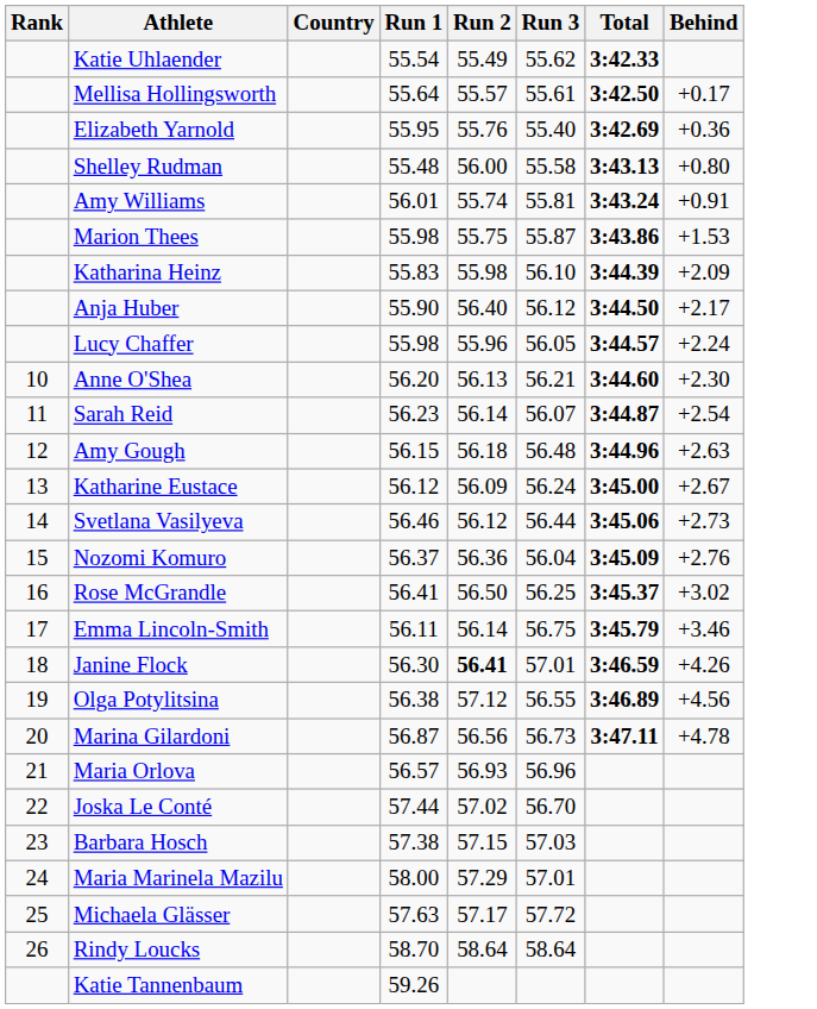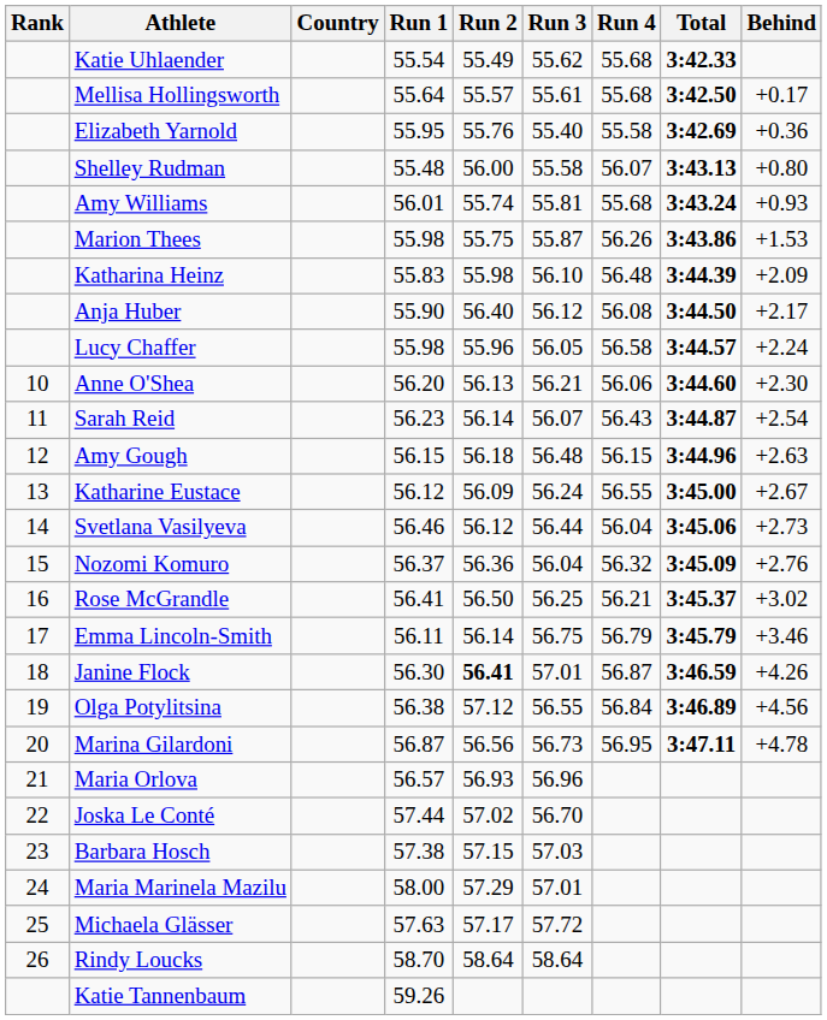 <table class="wikitable sortable" style="text-align:center">
 <tr bgcolor=efefef>
 <th>Rank</th>
 <th>Athlete</th>
 <th>Country</th>
 <th>Run 1</th>
 <th>Run 2</th>
 <th>Run 3</th>
+<th>Run 4</th>
 <th>Total</th>
 <th>Behind</th>
 </tr>
 <tr>
 <td></td>
 <td align=left><a href='#'>Katie Uhlaender</a></td>
 <td align=left></td>
 <td>55.54</td>
 <td>55.49</td>
 <td>55.62</td>
+<td>55.68</td>
 <td><strong>3:42.33</strong></td>
 <td></td>
 </tr>
 <tr>
 <td></td>
 <td align=left><a href='#'>Mellisa Hollingsworth</a></td>
 <td align=left></td>
 <td>55.64</td>
 <td>55.57</td>
 <td>55.61</td>
+<td>55.68</td>
 <td><strong>3:42.50</strong></td>
 <td>+0.17</td>
 </tr>
 <tr>
 <td></td>
 <td align=left><a href='#'>Elizabeth Yarnold</a></td>
 <td align=left></td>
 <td>55.95</td>
 <td>55.76</td>
 <td>55.40</td>
+<td>55.58</td>
 <td><strong>3:42.69</strong></td>
 <td>+0.36</td>
 </tr>
 <tr>
 <td></td>
 <td align=left><a href='#'>Shelley Rudman</a></td>
 <td align=left></td>
 <td>55.48</td>
 <td>56.00</td>
 <td>55.58</td>
+<td>56.07</td>
 <td><strong>3:43.13</strong></td>
 <td>+0.80</td>
 </tr>
 <tr>
 <td></td>
 <td align=left><a href='#'>Amy Williams</a></td>
 <td align=left></td>
 <td>56.01</td>
 <td>55.74</td>
 <td>55.81</td>
+<td>55.68</td>
 <td><strong>3:43.24</strong></td>
-<td>+0.91</td>
+<td>+0.93</td>
 </tr>
 <tr>
 <td></td>
 <td align=left><a href='#'>Marion Thees</a></td>
 <td align=left></td>
 <td>55.98</td>
 <td>55.75</td>
 <td>55.87</td>
+<td>56.26</td>
 <td><strong>3:43.86</strong></td>
 <td>+1.53</td>
 </tr>
 <tr>
 <td></td>
 <td align=left><a href='#'>Katharina Heinz</a></td>
 <td align=left></td>
 <td>55.83</td>
 <td>55.98</td>
 <td>56.10</td>
+<td>56.48</td>
 <td><strong>3:44.39</strong></td>
 <td>+2.09</td>
 </tr>
 <tr>
 <td></td>
 <td align=left><a href='#'>Anja Huber</a></td>
 <td align=left></td>
 <td>55.90</td>
 <td>56.40</td>
 <td>56.12</td>
+<td>56.08</td>
 <td><strong>3:44.50</strong></td>
 <td>+2.17</td>
 </tr>
 <tr>
 <td></td>
 <td align=left><a href='#'>Lucy Chaffer</a></td>
 <td align=left></td>
 <td>55.98</td>
 <td>55.96</td>
 <td>56.05</td>
+<td>56.58</td>
 <td><strong>3:44.57</strong></td>
 <td>+2.24</td>
 </tr>
 <tr>
 <td>10</td>
 <td align=left><a href='#'>Anne O'Shea</a></td>
 <td align=left></td>
 <td>56.20</td>
 <td>56.13</td>
 <td>56.21</td>
+<td>56.06</td>
 <td><strong>3:44.60</strong></td>
 <td>+2.30</td>
 </tr>
 <tr>
 <td>11</td>
 <td align=left><a href='#'>Sarah Reid</a></td>
 <td align=left></td>
 <td>56.23</td>
 <td>56.14</td>
 <td>56.07</td>
+<td>56.43</td>
 <td><strong>3:44.87</strong></td>
 <td>+2.54</td>
 </tr>
 <tr>
 <td>12</td>
 <td align=left><a href='#'>Amy Gough</a></td>
 <td align=left></td>
 <td>56.15</td>
 <td>56.18</td>
 <td>56.48</td>
+<td>56.15</td>
 <td><strong>3:44.96</strong></td>
 <td>+2.63</td>
 </tr>
 <tr>
 <td>13</td>
 <td align=left><a href='#'>Katharine Eustace</a></td>
 <td align=left></td>
 <td>56.12</td>
 <td>56.09</td>
 <td>56.24</td>
+<td>56.55</td>
 <td><strong>3:45.00</strong></td>
 <td>+2.67</td>
 </tr>
 <tr>
 <td>14</td>
 <td align=left><a href='#'>Svetlana Vasilyeva</a></td>
 <td align=left></td>
 <td>56.46</td>
 <td>56.12</td>
 <td>56.44</td>
+<td>56.04</td>
 <td><strong>3:45.06</strong></td>
 <td>+2.73</td>
 </tr>
 <tr>
 <td>15</td>
 <td align=left><a href='#'>Nozomi Komuro</a></td>
 <td align=left></td>
 <td>56.37</td>
 <td>56.36</td>
 <td>56.04</td>
+<td>56.32</td>
 <td><strong>3:45.09</strong></td>
 <td>+2.76</td>
 </tr>
 <tr>
 <td>16</td>
 <td align=left><a href='#'>Rose McGrandle</a></td>
 <td align=left></td>
 <td>56.41</td>
 <td>56.50</td>
 <td>56.25</td>
+<td>56.21</td>
 <td><strong>3:45.37</strong></td>
 <td>+3.02</td>
 </tr>
 <tr>
 <td>17</td>
 <td align=left><a href='#'>Emma Lincoln-Smith</a></td>
 <td align=left></td>
 <td>56.11</td>
 <td>56.14</td>
 <td>56.75</td>
+<td>56.79</td>
 <td><strong>3:45.79 </strong></td>
 <td>+3.46</td>
 </tr>
 <tr>
 <td>18</td>
 <td align=left><a href='#'>Janine Flock</a></td>
 <td align=left></td>
 <td>56.30</td>
 <td><strong>56.41</strong></td>
 <td>57.01</td>
+<td>56.87</td>
 <td><strong>3:46.59</strong></td>
 <td>+4.26</td>
 </tr>
 <tr>
 <td>19</td>
 <td align=left><a href='#'>Olga Potylitsina</a></td>
 <td align=left></td>
 <td>56.38</td>
 <td>57.12</td>
 <td>56.55</td>
+<td>56.84</td>
 <td><strong>3:46.89</strong></td>
 <td>+4.56</td>
 </tr>
 <tr>
 <td>20</td>
 <td align=left><a href='#'>Marina Gilardoni</a></td>
 <td align=left></td>
 <td>56.87</td>
 <td>56.56</td>
 <td>56.73</td>
+<td>56.95</td>
 <td><strong>3:47.11</strong></td>
 <td>+4.78</td>
 </tr>
 <tr>
 <td>21</td>
 <td align=left><a href='#'>Maria Orlova</a></td>
 <td align=left></td>
 <td>56.57</td>
 <td>56.93</td>
 <td>56.96</td>
+<td></td>
 <td><strong></strong></td>
 <td></td>
 </tr>
 <tr>
 <td>22</td>
 <td align=left><a href='#'>Joska Le Conté</a></td>
 <td align=left></td>
 <td>57.44</td>
 <td>57.02</td>
 <td>56.70</td>
+<td></td>
 <td><strong></strong></td>
 <td></td>
 </tr>
 <tr>
 <td>23</td>
 <td align=left><a href='#'>Barbara Hosch</a></td>
 <td align=left></td>
 <td>57.38</td>
 <td>57.15</td>
 <td>57.03</td>
+<td></td>
 <td><strong></strong></td>
 <td></td>
 </tr>
 <tr>
 <td>24</td>
 <td align=left><a href='#'>Maria Marinela Mazilu</a></td>
 <td align=left></td>
 <td>58.00</td>
 <td>57.29</td>
 <td>57.01</td>
+<td></td>
 <td><strong></strong></td>
 <td></td>
 </tr>
 <tr>
 <td>25</td>
 <td align=left><a href='#'>Michaela Glässer</a></td>
 <td align=left></td>
 <td>57.63</td>
 <td>57.17</td>
 <td>57.72</td>
+<td></td>
 <td><strong></strong></td>
 <td></td>
 </tr>
 <tr>
 <td>26</td>
 <td align=left><a href='#'>Rindy Loucks</a></td>
 <td align=left></td>
 <td>58.70</td>
 <td>58.64</td>
 <td>58.64</td>
+<td></td>
 <td><strong></strong></td>
 <td></td>
 </tr>
 <tr>
 <td></td>
 <td align=left><a href='#'>Katie Tannenbaum</a></td>
 <td align=left></td>
 <td>59.26</td>
 <td></td>
 <td></td>
+<td></td>
 <td><strong></strong></td>
 <td></td>
 </tr>
 </table>
